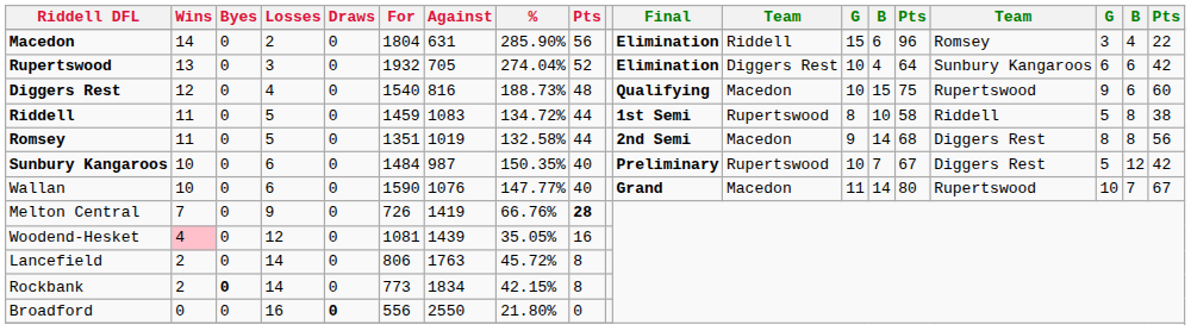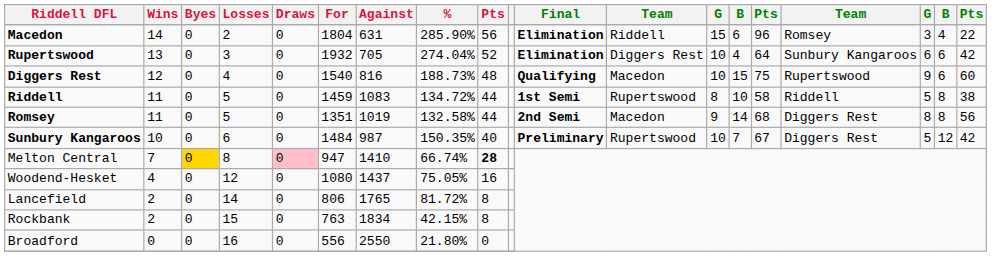 <table style="font-size: 85%; text-align: left;" class="wikitable">
 <tr>
 <th style="color:crimson">Riddell DFL</th>
 <th style="color:crimson">Wins</th>
 <th style="color:crimson">Byes</th>
 <th style="color:crimson">Losses</th>
 <th style="color:crimson">Draws</th>
 <th style="color:crimson">For</th>
 <th style="color:crimson">Against</th>
 <th style="color:crimson">%</th>
 <th style="color:crimson">Pts</th>
 <th></th>
 <th style="color:green">Final</th>
 <th style="color:green">Team</th>
 <th style="color:green">G</th>
 <th style="color:green">B</th>
 <th style="color:green">Pts</th>
 <th style="color:green">Team</th>
 <th style="color:green">G</th>
 <th style="color:green">B</th>
 <th style="color:green">Pts</th>
 </tr>
 <tr>
 </tr>
 <tr>
 </tr>
 <tr>
 <td><strong>	Macedon	</strong></td>
 <td>14</td>
 <td>0</td>
 <td>2</td>
 <td>0</td>
 <td>1804</td>
 <td>631</td>
 <td>285.90%</td>
 <td>56</td>
 <td></td>
 <td><strong>Elimination</strong></td>
 <td>Riddell</td>
 <td>15</td>
 <td>6</td>
 <td>96</td>
 <td>Romsey</td>
 <td>3</td>
 <td>4</td>
 <td>22</td>
 </tr>
 <tr>
 <td><strong>	Rupertswood	</strong></td>
 <td>13</td>
 <td>0</td>
 <td>3</td>
 <td>0</td>
 <td>1932</td>
 <td>705</td>
 <td>274.04%</td>
 <td>52</td>
 <td></td>
 <td><strong>Elimination</strong></td>
 <td>Diggers Rest</td>
 <td>10</td>
 <td>4</td>
 <td>64</td>
 <td>Sunbury Kangaroos</td>
 <td>6</td>
 <td>6</td>
 <td>42</td>
 </tr>
 <tr>
 <td><strong>	Diggers Rest	</strong></td>
 <td>12</td>
 <td>0</td>
 <td>4</td>
 <td>0</td>
 <td>1540</td>
 <td>816</td>
 <td>188.73%</td>
 <td>48</td>
 <td></td>
 <td><strong>Qualifying</strong></td>
 <td>Macedon</td>
 <td>10</td>
 <td>15</td>
 <td>75</td>
 <td>Rupertswood</td>
 <td>9</td>
 <td>6</td>
 <td>60</td>
 </tr>
 <tr>
 <td><strong>	Riddell	</strong></td>
 <td>11</td>
 <td>0</td>
 <td>5</td>
 <td>0</td>
 <td>1459</td>
 <td>1083</td>
 <td>134.72%</td>
 <td>44</td>
 <td></td>
 <td><strong>1st Semi</strong></td>
 <td>Rupertswood</td>
 <td>8</td>
 <td>10</td>
 <td>58</td>
 <td>Riddell</td>
 <td>5</td>
 <td>8</td>
 <td>38</td>
 </tr>
 <tr>
 <td><strong>	Romsey	</strong></td>
 <td>11</td>
 <td>0</td>
 <td>5</td>
 <td>0</td>
 <td>1351</td>
 <td>1019</td>
 <td>132.58%</td>
 <td>44</td>
 <td></td>
 <td><strong>2nd Semi</strong></td>
 <td>Macedon</td>
 <td>9</td>
 <td>14</td>
 <td>68</td>
 <td>Diggers Rest</td>
 <td>8</td>
 <td>8</td>
 <td>56</td>
 </tr>
 <tr>
 <td><strong>	Sunbury Kangaroos	</strong></td>
 <td>10</td>
 <td>0</td>
 <td>6</td>
 <td>0</td>
 <td>1484</td>
 <td>987</td>
 <td>150.35%</td>
 <td>40</td>
 <td></td>
 <td><strong>Preliminary</strong></td>
 <td>Rupertswood</td>
 <td>10</td>
 <td>7</td>
 <td>67</td>
 <td>Diggers Rest</td>
 <td>5</td>
 <td>12</td>
 <td>42</td>
 </tr>
 <tr>
-<td>Wallan</td>
-<td>10</td>
-<td>0</td>
-<td>6</td>
-<td>0</td>
-<td>1590</td>
-<td>1076</td>
-<td>147.77%</td>
-<td>40</td>
-<td></td>
-<td><strong>Grand</strong></td>
-<td>Macedon</td>
-<td>11</td>
-<td>14</td>
-<td>80</td>
-<td>Rupertswood</td>
-<td>10</td>
-<td>7</td>
-<td>67</td>
-</tr>
-<tr>
 <td>Melton Central</td>
 <td>7</td>
-<td>0</td>
-<td>9</td>
-<td>0</td>
-<td>726</td>
-<td>1419</td>
-<td>66.76%</td>
+<td style="background: gold;">0</td>
+<td>8</td>
+<td style="background: pink;">0</td>
+<td>947</td>
+<td>1410</td>
+<td>66.74%</td>
 <td><strong>28</strong></td>
 <td></td>
 </tr>
 <tr>
 <td>Woodend-Hesket</td>
-<td style="background: pink;">4</td>
+<td>4</td>
 <td>0</td>
 <td>12</td>
 <td>0</td>
-<td>1081</td>
-<td>1439</td>
-<td>35.05%</td>
+<td>1080</td>
+<td>1437</td>
+<td>75.05%</td>
 <td>16</td>
 <td></td>
 </tr>
 <tr>
 <td>Lancefield</td>
 <td>2</td>
 <td>0</td>
 <td>14</td>
 <td>0</td>
 <td>806</td>
-<td>1763</td>
-<td>45.72%</td>
+<td>1765</td>
+<td>81.72%</td>
 <td>8</td>
 <td></td>
 </tr>
 <tr>
 <td>Rockbank</td>
 <td>2</td>
-<td><strong>0</strong></td>
-<td>14</td>
 <td>0</td>
-<td>773</td>
+<td>15</td>
+<td>0</td>
+<td>763</td>
 <td>1834</td>
 <td>42.15%</td>
 <td>8</td>
 <td></td>
 </tr>
 <tr>
 <td>Broadford</td>
 <td>0</td>
 <td>0</td>
 <td>16</td>
-<td><strong>0</strong></td>
+<td>0</td>
 <td>556</td>
 <td>2550</td>
 <td>21.80%</td>
 <td>0</td>
 <td></td>
 </tr>
 <tr>
 </tr>
 </table>
